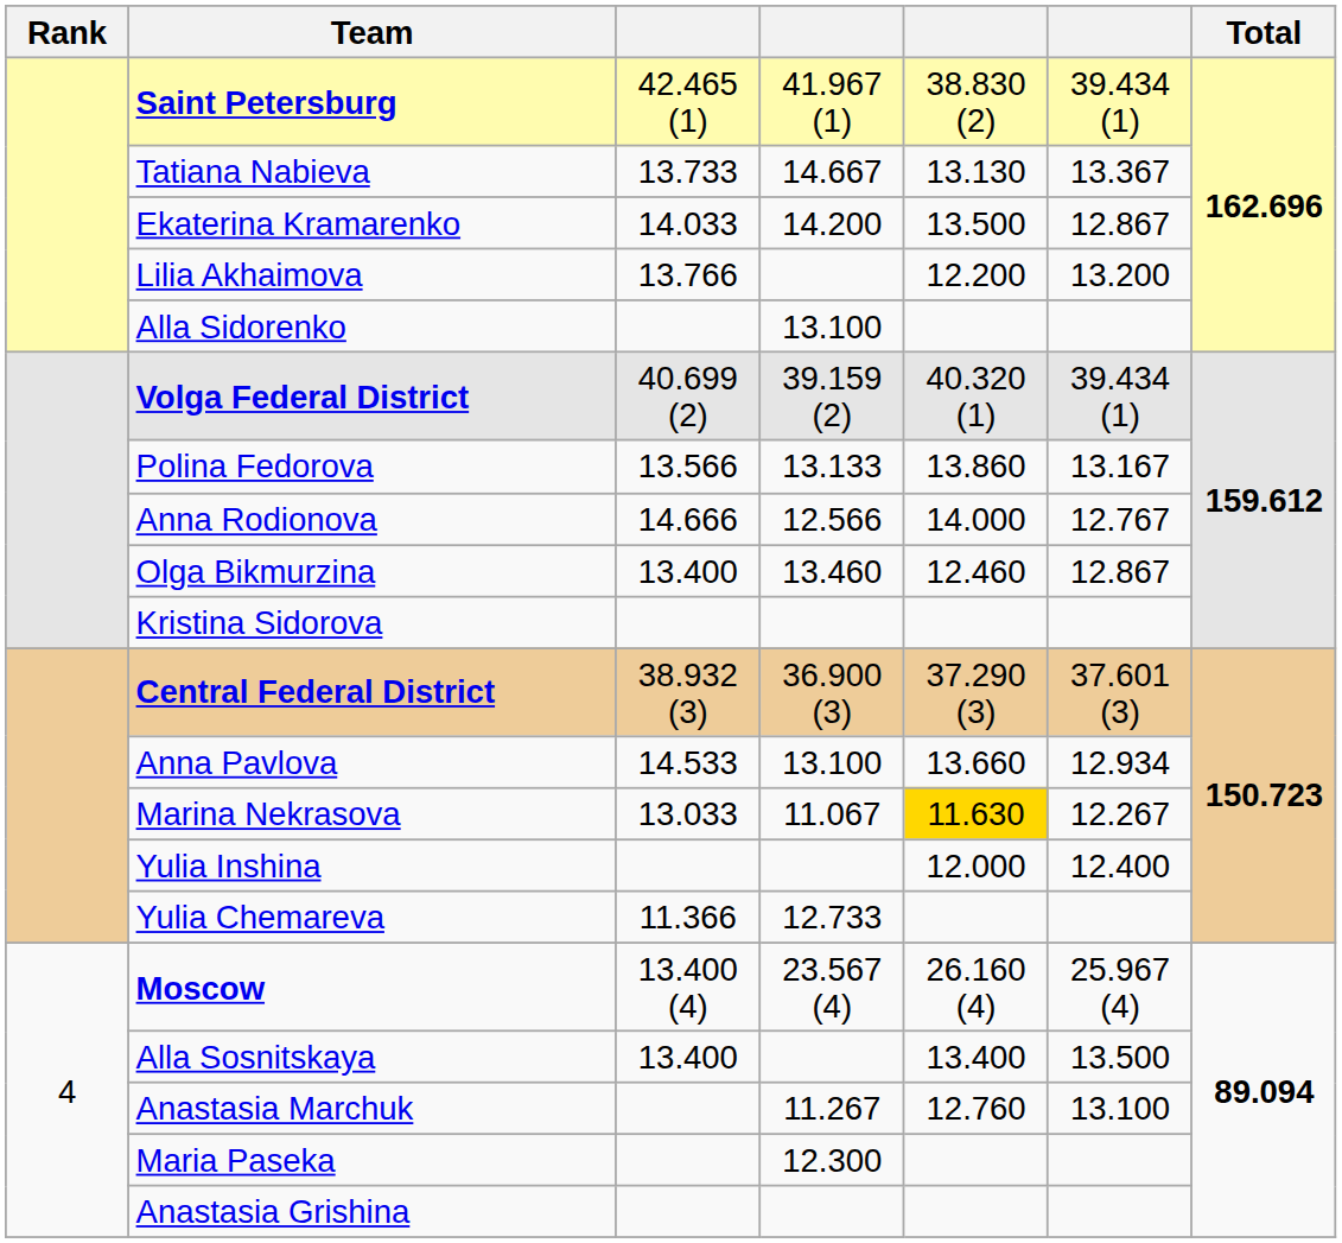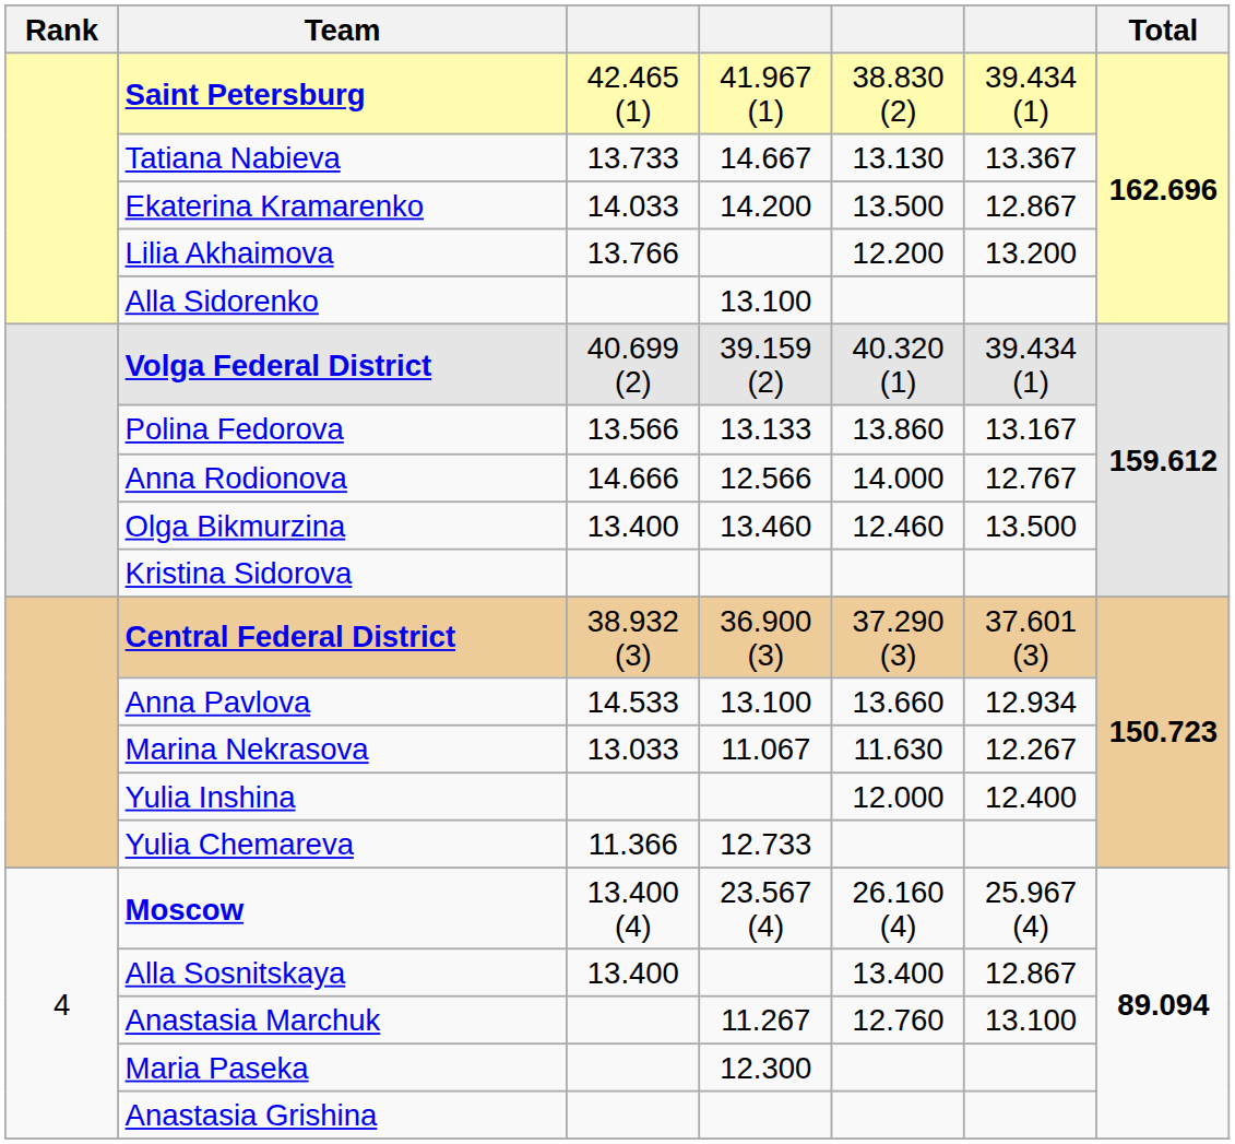 <table class="wikitable" style="text-align:center; font-size:95%">
 <tr>
 <th scope="col" style="width:50px;">Rank</th>
 <th scope="col" style="width:220px;">Team</th>
 <th scope="col" style="width:60px;"></th>
 <th scope="col" style="width:60px;"></th>
 <th scope="col" style="width:60px;"></th>
 <th scope="col" style="width:60px;"></th>
 <th scope="col" style="width:60px;">Total</th>
 </tr>
 <tr style="background:#fffcaf;">
 <td rowspan=5></td>
 <td style="text-align:left;"><strong><a href='#'>Saint Petersburg</a></strong></td>
 <td>42.465 (1)</td>
 <td>41.967 (1)</td>
 <td>38.830 (2)</td>
 <td>39.434 (1)</td>
 <td rowspan=5><strong>162.696</strong></td>
 </tr>
 <tr>
 <td style="text-align:left;"><a href='#'>Tatiana Nabieva</a></td>
 <td>13.733</td>
 <td>14.667</td>
 <td>13.130</td>
 <td>13.367</td>
 </tr>
 <tr>
 <td style="text-align:left;"><a href='#'>Ekaterina Kramarenko</a></td>
 <td>14.033</td>
 <td>14.200</td>
 <td>13.500</td>
 <td>12.867</td>
 </tr>
 <tr>
 <td style="text-align:left;"><a href='#'>Lilia Akhaimova</a></td>
 <td>13.766</td>
 <td></td>
 <td>12.200</td>
 <td>13.200</td>
 </tr>
 <tr>
 <td style="text-align:left;"><a href='#'>Alla Sidorenko</a></td>
 <td></td>
 <td>13.100</td>
 <td></td>
 <td></td>
 </tr>
 <tr style="background:#e5e5e5;">
 <td rowspan=5></td>
 <td style="text-align:left;"><strong><a href='#'>Volga Federal District</a></strong></td>
 <td>40.699 (2)</td>
 <td>39.159 (2)</td>
 <td>40.320 (1)</td>
 <td>39.434 (1)</td>
 <td rowspan=5><strong>159.612</strong></td>
 </tr>
 <tr>
 <td style="text-align:left;"><a href='#'>Polina Fedorova</a></td>
 <td>13.566</td>
 <td>13.133</td>
 <td>13.860</td>
 <td>13.167</td>
 </tr>
 <tr>
 <td style="text-align:left;"><a href='#'>Anna Rodionova</a></td>
 <td>14.666</td>
 <td>12.566</td>
 <td>14.000</td>
 <td>12.767</td>
 </tr>
 <tr>
 <td style="text-align:left;"><a href='#'>Olga Bikmurzina</a></td>
 <td>13.400</td>
 <td>13.460</td>
 <td>12.460</td>
-<td>12.867</td>
+<td>13.500</td>
 </tr>
 <tr>
 <td style="text-align:left;"><a href='#'>Kristina Sidorova</a></td>
 <td></td>
 <td></td>
 <td></td>
 <td></td>
 </tr>
 <tr style="background:#ec9;">
 <td rowspan=5></td>
 <td style="text-align:left;"><strong><a href='#'>Central Federal District</a></strong></td>
 <td>38.932 (3)</td>
 <td>36.900 (3)</td>
 <td>37.290 (3)</td>
 <td>37.601 (3)</td>
 <td rowspan=5><strong>150.723</strong></td>
 </tr>
 <tr>
 <td style="text-align:left;"><a href='#'>Anna Pavlova</a></td>
 <td>14.533</td>
 <td>13.100</td>
 <td>13.660</td>
 <td>12.934</td>
 </tr>
 <tr>
 <td style="text-align:left;"><a href='#'>Marina Nekrasova</a></td>
 <td>13.033</td>
 <td>11.067</td>
-<td style="background: gold;">11.630</td>
+<td>11.630</td>
 <td>12.267</td>
 </tr>
 <tr>
 <td style="text-align:left;"><a href='#'>Yulia Inshina</a></td>
 <td></td>
 <td></td>
 <td>12.000</td>
 <td>12.400</td>
 </tr>
 <tr>
 <td style="text-align:left;"><a href='#'>Yulia Chemareva</a></td>
 <td>11.366</td>
 <td>12.733</td>
 <td></td>
 <td></td>
 </tr>
 <tr>
 <td rowspan=5>4</td>
 <td style="text-align:left;"><strong><a href='#'>Moscow</a></strong></td>
 <td>13.400 (4)</td>
 <td>23.567 (4)</td>
 <td>26.160 (4)</td>
 <td>25.967 (4)</td>
 <td rowspan=5><strong>89.094</strong></td>
 </tr>
 <tr>
 <td style="text-align:left;"><a href='#'>Alla Sosnitskaya</a></td>
 <td>13.400</td>
 <td></td>
 <td>13.400</td>
-<td>13.500</td>
+<td>12.867</td>
 </tr>
 <tr>
 <td style="text-align:left;"><a href='#'>Anastasia Marchuk</a></td>
 <td></td>
 <td>11.267</td>
 <td>12.760</td>
 <td>13.100</td>
 </tr>
 <tr>
 <td style="text-align:left;"><a href='#'>Maria Paseka</a></td>
 <td></td>
 <td>12.300</td>
 <td></td>
 <td></td>
 </tr>
 <tr>
 <td style="text-align:left;"><a href='#'>Anastasia Grishina</a></td>
 <td></td>
 <td></td>
 <td></td>
 <td></td>
 </tr>
 </table>
